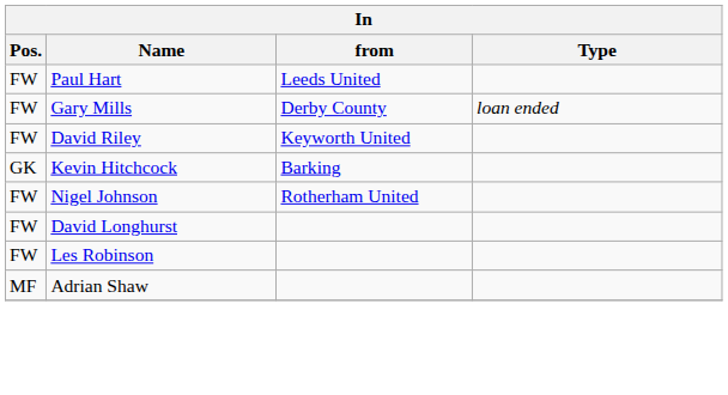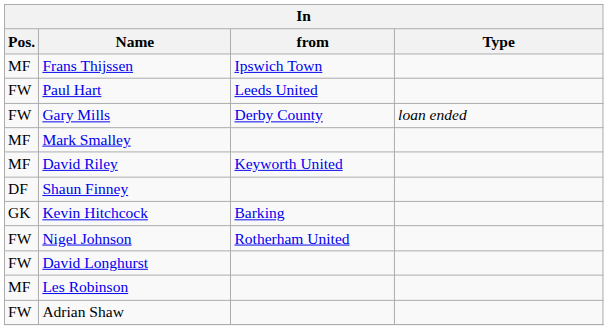 <table class="wikitable" style="font-size:100%;width:99%;">
 <tr>
 <th colspan="4">In</th>
 </tr>
 <tr>
 <th width=3%>Pos.</th>
 <th width=33%>Name</th>
 <th width=28%>from</th>
 <th width=36%>Type</th>
+</tr>
+<tr>
+<td>MF</td>
+<td><a href='#'>Frans Thijssen</a></td>
+<td><a href='#'>Ipswich Town</a></td>
+<td></td>
 </tr>
 <tr>
 <td>FW</td>
 <td><a href='#'>Paul Hart</a></td>
 <td><a href='#'>Leeds United</a></td>
 <td></td>
 </tr>
 <tr>
 <td>FW</td>
 <td><a href='#'>Gary Mills</a></td>
 <td><a href='#'>Derby County</a></td>
 <td><em>loan ended</em></td>
 </tr>
 <tr>
-<td>FW</td>
+<td>MF</td>
+<td><a href='#'>Mark Smalley</a></td>
+<td></td>
+<td></td>
+</tr>
+<tr>
+<td>MF</td>
 <td><a href='#'>David Riley</a></td>
 <td><a href='#'>Keyworth United</a></td>
+<td></td>
+</tr>
+<tr>
+<td>DF</td>
+<td><a href='#'>Shaun Finney</a></td>
+<td></td>
 <td></td>
 </tr>
 <tr>
 <td>GK</td>
 <td><a href='#'>Kevin Hitchcock</a></td>
 <td><a href='#'>Barking</a></td>
 <td></td>
 </tr>
 <tr>
 <td>FW</td>
 <td><a href='#'>Nigel Johnson</a></td>
 <td><a href='#'>Rotherham United</a></td>
 <td></td>
 </tr>
 <tr>
 <td>FW</td>
 <td><a href='#'>David Longhurst</a></td>
 <td></td>
 <td></td>
 </tr>
 <tr>
-<td>FW</td>
+<td>MF</td>
 <td><a href='#'>Les Robinson</a></td>
 <td></td>
 <td></td>
 </tr>
 <tr>
-<td>MF</td>
+<td>FW</td>
 <td>Adrian Shaw</td>
 <td></td>
 <td></td>
 </tr>
 <tr>
 </tr>
 </table>
